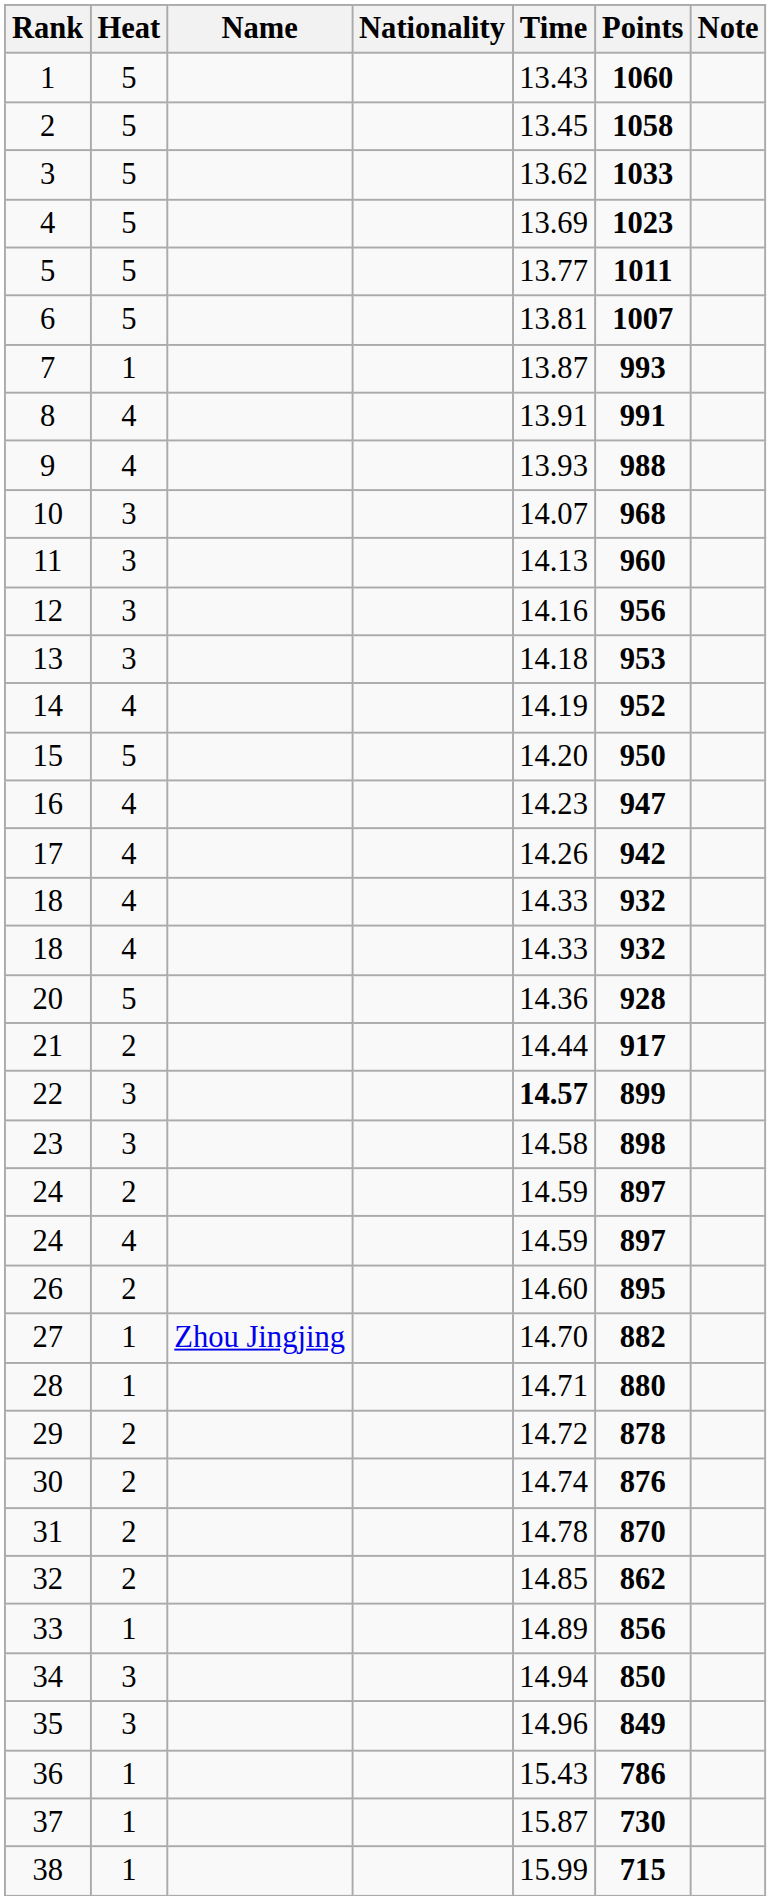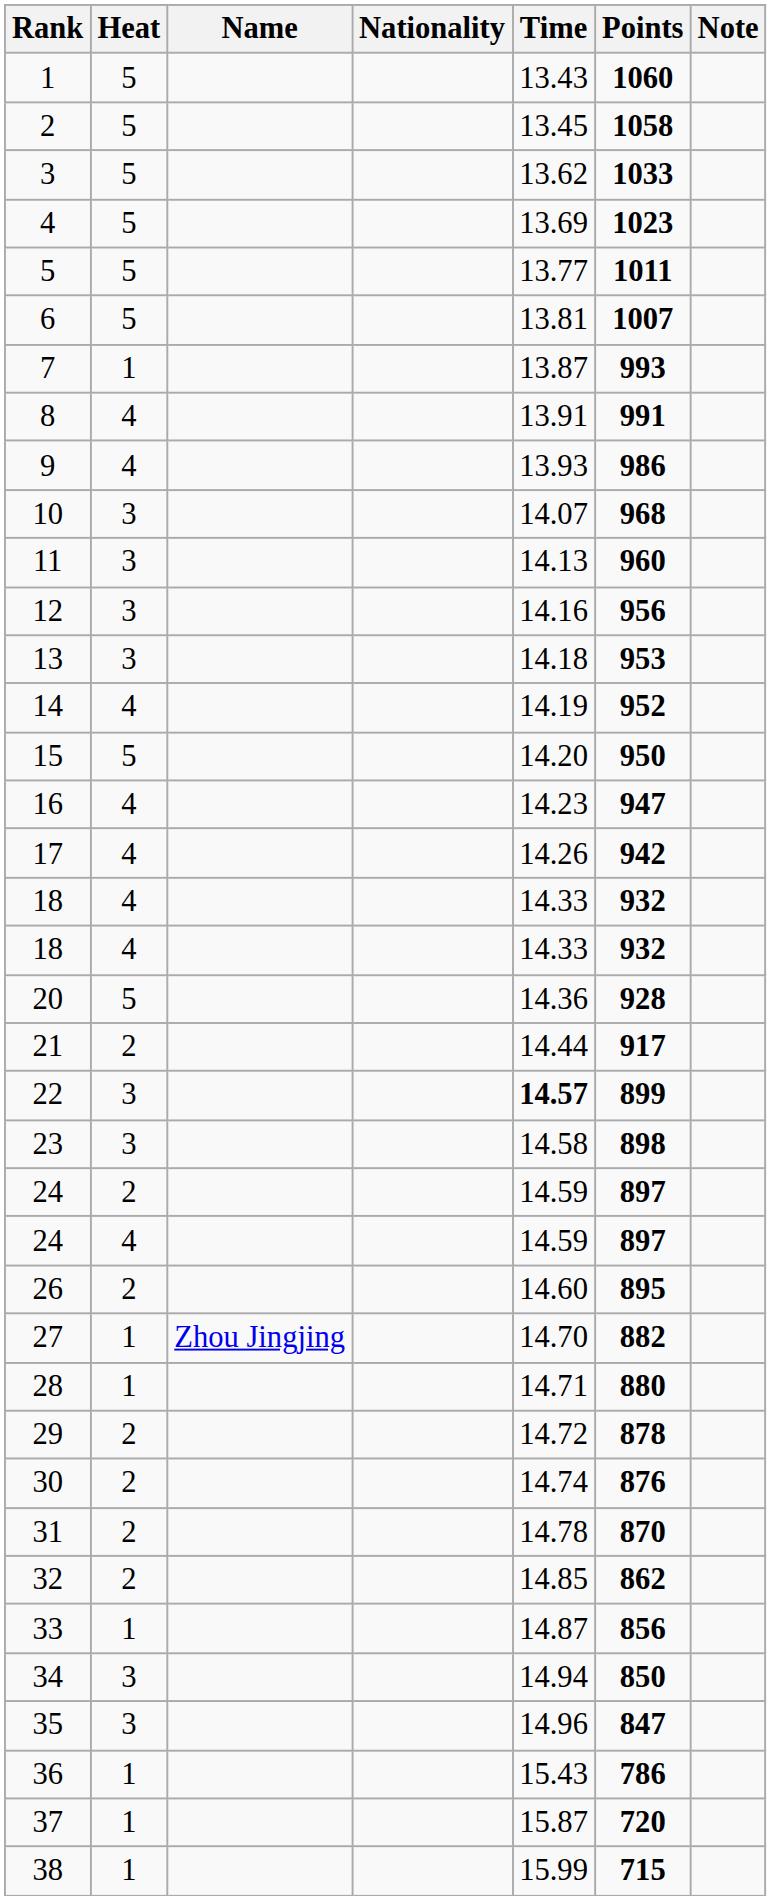 <table class="wikitable sortable" style="text-align:center">
 <tr>
 <th>Rank</th>
 <th>Heat</th>
 <th>Name</th>
 <th>Nationality</th>
 <th>Time</th>
 <th>Points</th>
 <th>Note</th>
 </tr>
 <tr>
 <td>1</td>
 <td>5</td>
 <td align=left></td>
 <td align=left></td>
 <td>13.43</td>
 <td><strong>1060</strong></td>
 <td></td>
 </tr>
 <tr>
 <td>2</td>
 <td>5</td>
 <td align=left></td>
 <td align=left></td>
 <td>13.45</td>
 <td><strong>1058</strong></td>
 <td></td>
 </tr>
 <tr>
 <td>3</td>
 <td>5</td>
 <td align=left></td>
 <td align=left></td>
 <td>13.62</td>
 <td><strong>1033</strong></td>
 <td></td>
 </tr>
 <tr>
 <td>4</td>
 <td>5</td>
 <td align=left></td>
 <td align=left></td>
 <td>13.69</td>
 <td><strong>1023</strong></td>
 <td></td>
 </tr>
 <tr>
 <td>5</td>
 <td>5</td>
 <td align=left></td>
 <td align=left></td>
 <td>13.77</td>
 <td><strong>1011</strong></td>
 <td></td>
 </tr>
 <tr>
 <td>6</td>
 <td>5</td>
 <td align=left></td>
 <td align=left></td>
 <td>13.81</td>
 <td><strong>1007</strong></td>
 <td></td>
 </tr>
 <tr>
 <td>7</td>
 <td>1</td>
 <td align=left></td>
 <td align=left></td>
 <td>13.87</td>
 <td><strong>993</strong></td>
 <td></td>
 </tr>
 <tr>
 <td>8</td>
 <td>4</td>
 <td align=left></td>
 <td align=left></td>
 <td>13.91</td>
 <td><strong>991</strong></td>
 <td></td>
 </tr>
 <tr>
 <td>9</td>
 <td>4</td>
 <td align=left></td>
 <td align=left></td>
 <td>13.93</td>
-<td><strong>988</strong></td>
+<td><strong>986</strong></td>
 <td></td>
 </tr>
 <tr>
 <td>10</td>
 <td>3</td>
 <td align=left></td>
 <td align=left></td>
 <td>14.07</td>
 <td><strong>968</strong></td>
 <td></td>
 </tr>
 <tr>
 <td>11</td>
 <td>3</td>
 <td align=left></td>
 <td align=left></td>
 <td>14.13</td>
 <td><strong>960</strong></td>
 <td></td>
 </tr>
 <tr>
 <td>12</td>
 <td>3</td>
 <td align=left></td>
 <td align=left></td>
 <td>14.16</td>
 <td><strong>956</strong></td>
 <td></td>
 </tr>
 <tr>
 <td>13</td>
 <td>3</td>
 <td align=left></td>
 <td align=left></td>
 <td>14.18</td>
 <td><strong>953</strong></td>
 <td></td>
 </tr>
 <tr>
 <td>14</td>
 <td>4</td>
 <td align=left></td>
 <td align=left></td>
 <td>14.19</td>
 <td><strong>952</strong></td>
 <td></td>
 </tr>
 <tr>
 <td>15</td>
 <td>5</td>
 <td align=left></td>
 <td align=left></td>
 <td>14.20</td>
 <td><strong>950</strong></td>
 <td></td>
 </tr>
 <tr>
 <td>16</td>
 <td>4</td>
 <td align=left></td>
 <td align=left></td>
 <td>14.23</td>
 <td><strong>947</strong></td>
 <td></td>
 </tr>
 <tr>
 <td>17</td>
 <td>4</td>
 <td align=left></td>
 <td align=left></td>
 <td>14.26</td>
 <td><strong>942</strong></td>
 <td></td>
 </tr>
 <tr>
 <td>18</td>
 <td>4</td>
 <td align=left></td>
 <td align=left></td>
 <td>14.33</td>
 <td><strong>932</strong></td>
 <td></td>
 </tr>
 <tr>
 <td>18</td>
 <td>4</td>
 <td align=left></td>
 <td align=left></td>
 <td>14.33</td>
 <td><strong>932</strong></td>
 <td></td>
 </tr>
 <tr>
 <td>20</td>
 <td>5</td>
 <td align=left></td>
 <td align=left></td>
 <td>14.36</td>
 <td><strong>928</strong></td>
 <td></td>
 </tr>
 <tr>
 <td>21</td>
 <td>2</td>
 <td align=left></td>
 <td align=left></td>
 <td>14.44</td>
 <td><strong>917</strong></td>
 <td></td>
 </tr>
 <tr>
 <td>22</td>
 <td>3</td>
 <td align=left></td>
 <td align=left></td>
 <td><strong>14.57</strong></td>
 <td><strong>899</strong></td>
 <td></td>
 </tr>
 <tr>
 <td>23</td>
 <td>3</td>
 <td align=left></td>
 <td align=left></td>
 <td>14.58</td>
 <td><strong>898</strong></td>
 <td></td>
 </tr>
 <tr>
 <td>24</td>
 <td>2</td>
 <td align=left></td>
 <td align=left></td>
 <td>14.59</td>
 <td><strong>897</strong></td>
 <td></td>
 </tr>
 <tr>
 <td>24</td>
 <td>4</td>
 <td align=left></td>
 <td align=left></td>
 <td>14.59</td>
 <td><strong>897</strong></td>
 <td></td>
 </tr>
 <tr>
 <td>26</td>
 <td>2</td>
 <td align=left></td>
 <td align=left></td>
 <td>14.60</td>
 <td><strong>895</strong></td>
 <td></td>
 </tr>
 <tr>
 <td>27</td>
 <td>1</td>
 <td align=left><a href='#'>Zhou Jingjing</a></td>
 <td align=left></td>
 <td>14.70</td>
 <td><strong>882</strong></td>
 <td></td>
 </tr>
 <tr>
 <td>28</td>
 <td>1</td>
 <td align=left></td>
 <td align=left></td>
 <td>14.71</td>
 <td><strong>880</strong></td>
 <td></td>
 </tr>
 <tr>
 <td>29</td>
 <td>2</td>
 <td align=left></td>
 <td align=left></td>
 <td>14.72</td>
 <td><strong>878</strong></td>
 <td></td>
 </tr>
 <tr>
 <td>30</td>
 <td>2</td>
 <td align=left></td>
 <td align=left></td>
 <td>14.74</td>
 <td><strong>876</strong></td>
 <td></td>
 </tr>
 <tr>
 <td>31</td>
 <td>2</td>
 <td align=left></td>
 <td align=left></td>
 <td>14.78</td>
 <td><strong>870</strong></td>
 <td></td>
 </tr>
 <tr>
 <td>32</td>
 <td>2</td>
 <td align=left></td>
 <td align=left></td>
 <td>14.85</td>
 <td><strong>862</strong></td>
 <td></td>
 </tr>
 <tr>
 <td>33</td>
 <td>1</td>
 <td align=left></td>
 <td align=left></td>
-<td>14.89</td>
+<td>14.87</td>
 <td><strong>856</strong></td>
 <td></td>
 </tr>
 <tr>
 <td>34</td>
 <td>3</td>
 <td align=left></td>
 <td align=left></td>
 <td>14.94</td>
 <td><strong>850</strong></td>
 <td></td>
 </tr>
 <tr>
 <td>35</td>
 <td>3</td>
 <td align=left></td>
 <td align=left></td>
 <td>14.96</td>
-<td><strong>849</strong></td>
+<td><strong>847</strong></td>
 <td></td>
 </tr>
 <tr>
 <td>36</td>
 <td>1</td>
 <td align=left></td>
 <td align=left></td>
 <td>15.43</td>
 <td><strong>786</strong></td>
 <td></td>
 </tr>
 <tr>
 <td>37</td>
 <td>1</td>
 <td align=left></td>
 <td align=left></td>
 <td>15.87</td>
-<td><strong>730</strong></td>
+<td><strong>720</strong></td>
 <td></td>
 </tr>
 <tr>
 <td>38</td>
 <td>1</td>
 <td align=left></td>
 <td align=left></td>
 <td>15.99</td>
 <td><strong>715</strong></td>
 <td></td>
 </tr>
 </table>
